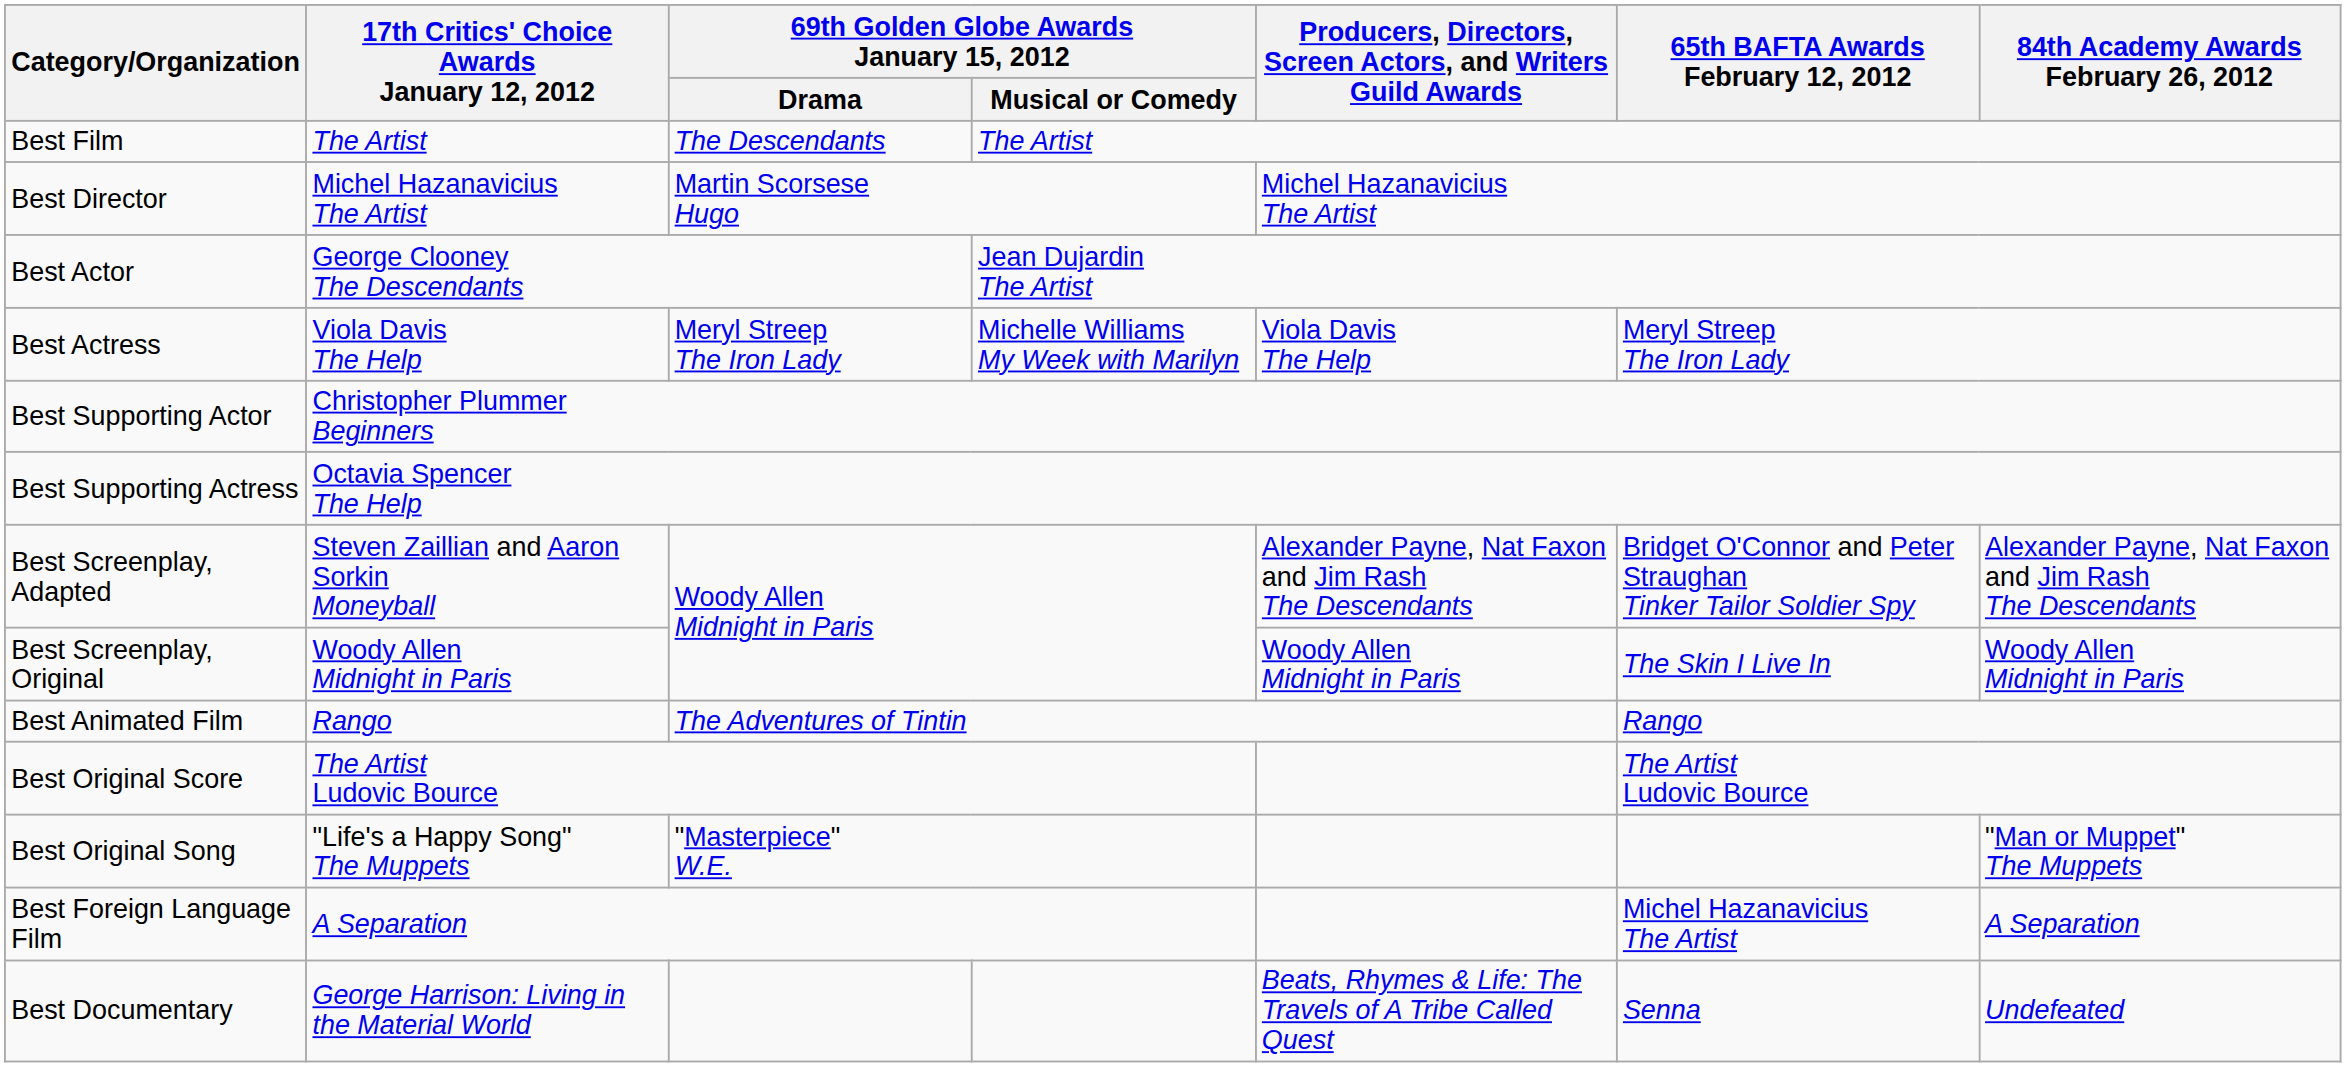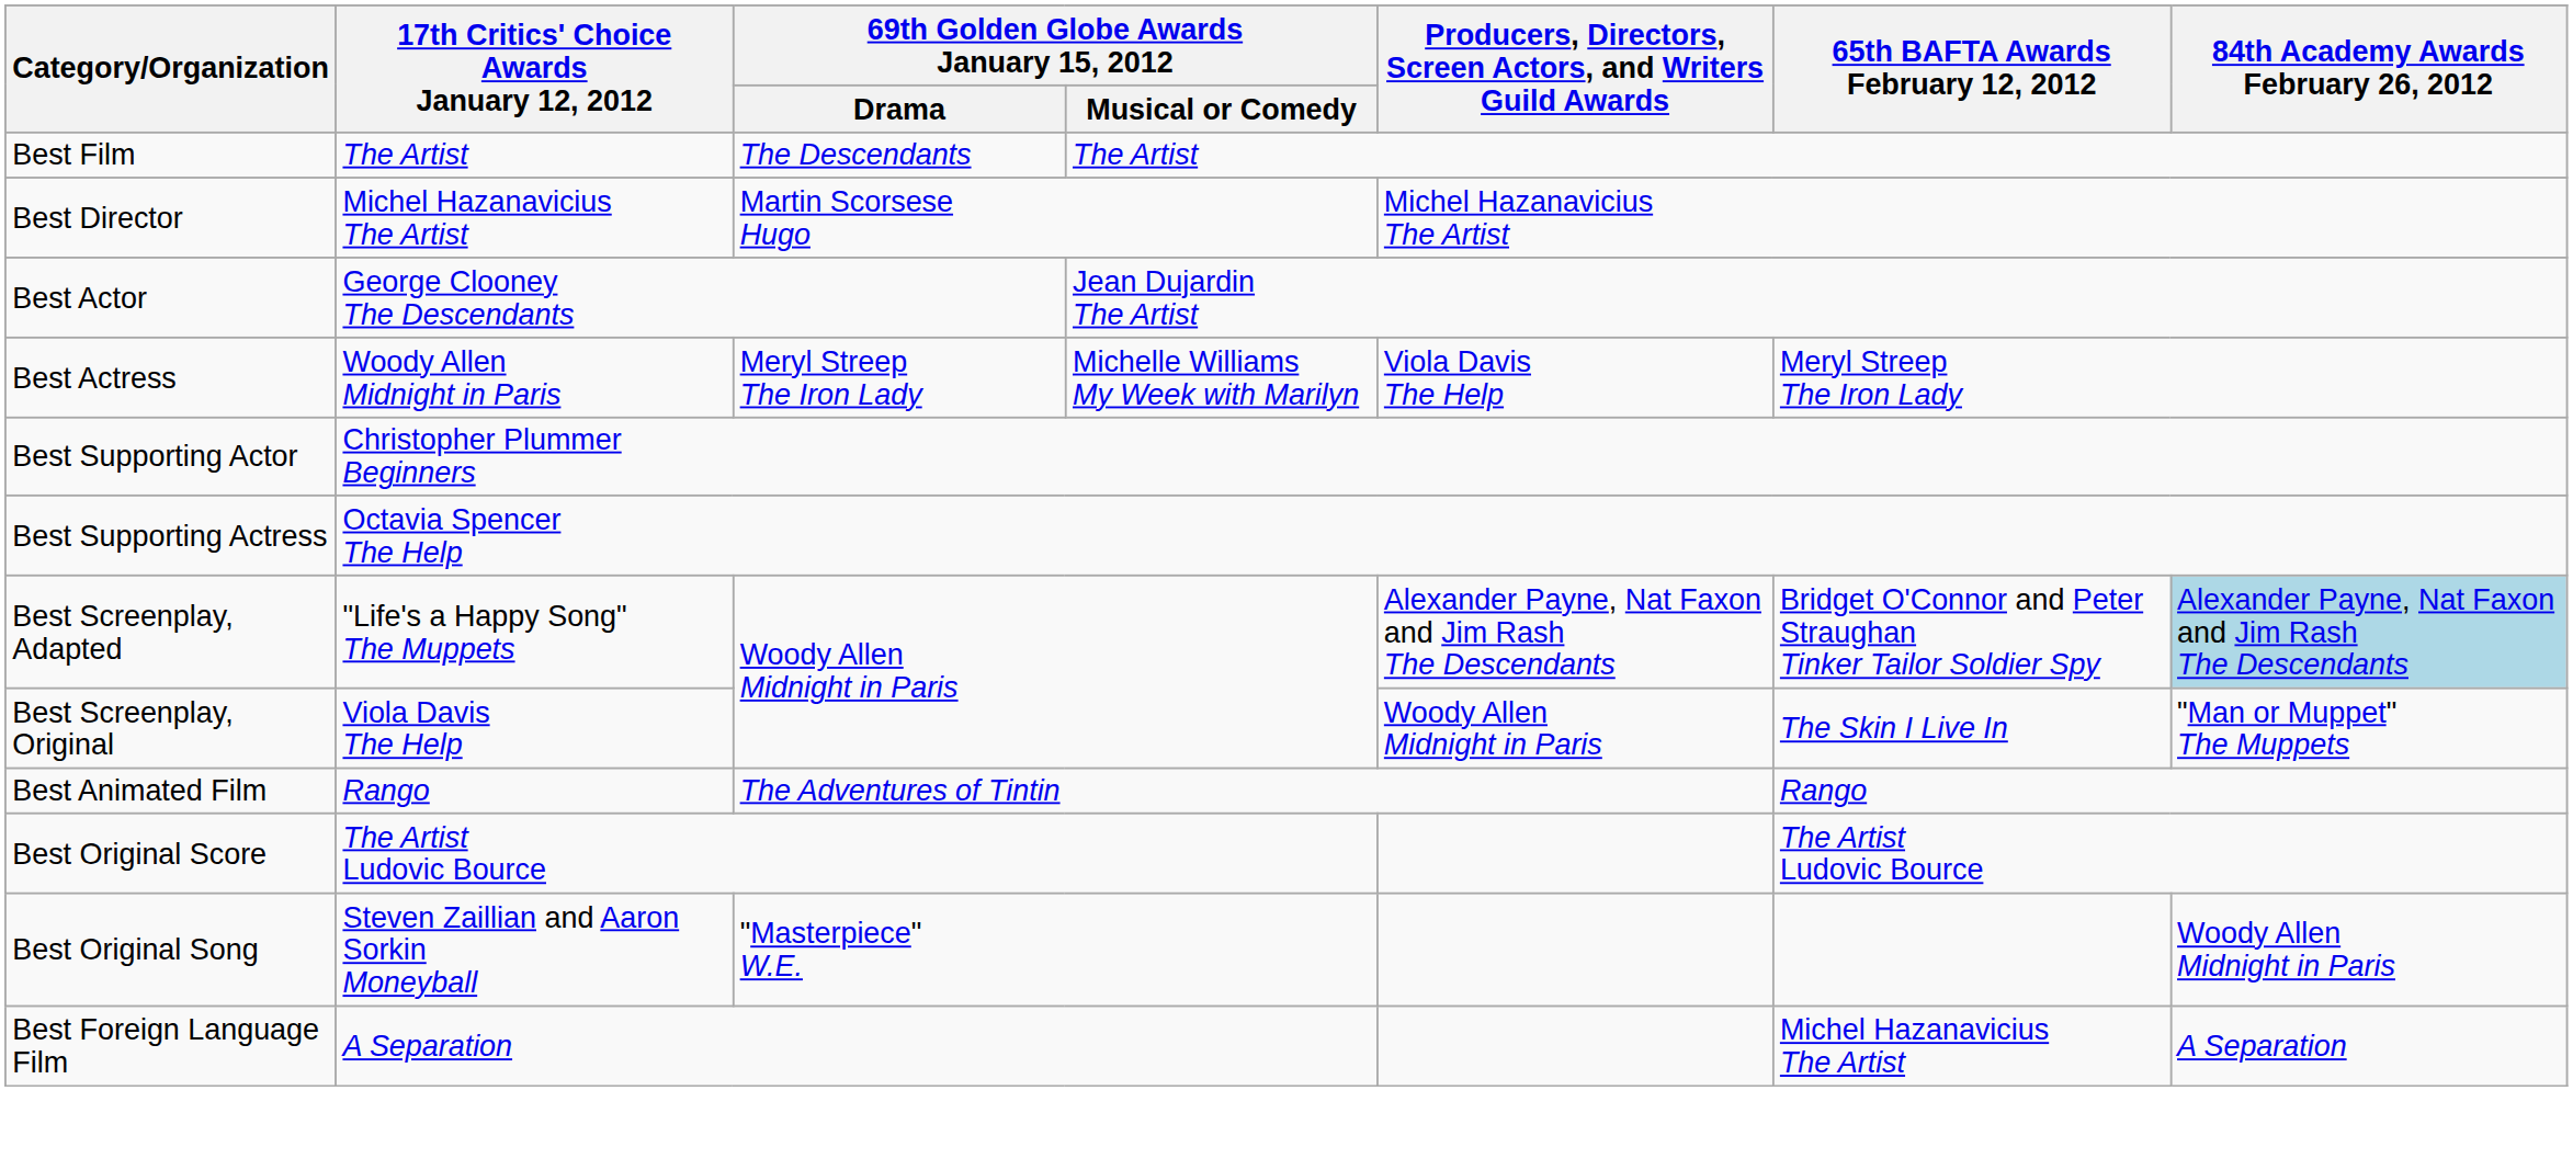 <table class="wikitable" style="font-size: 90%;">
 <tr>
 <th rowspan="2" style="width:20px;">Category/Organization</th>
 <th rowspan="2" style="width:250px;"><a href='#'>17th Critics' Choice Awards</a><br>January 12, 2012</th>
 <th colspan="2" style="width:250px;"><a href='#'>69th Golden Globe Awards</a><br>January 15, 2012</th>
 <th rowspan="2" style="width:250px;"><a href='#'>Producers</a>, <a href='#'>Directors</a>, <a href='#'>Screen Actors</a>, and <a href='#'>Writers Guild Awards</a></th>
 <th rowspan="2" style="width:250px;"><a href='#'>65th BAFTA Awards</a><br>February 12, 2012</th>
 <th rowspan="2" style="width:250px;"><a href='#'>84th Academy Awards</a><br>February 26, 2012</th>
 </tr>
 <tr>
 <th width=200>Drama</th>
 <th style="width:200px;">Musical or Comedy</th>
 </tr>
 <tr>
 <td>Best Film</td>
 <td><em><a href='#'>The Artist</a></em></td>
 <td><em><a href='#'>The Descendants</a></em></td>
 <td colspan="4"><em><a href='#'>The Artist</a></em></td>
 </tr>
 <tr>
 <td>Best Director</td>
 <td><a href='#'>Michel Hazanavicius</a><br><em><a href='#'>The Artist</a></em></td>
 <td colspan="2"><a href='#'>Martin Scorsese</a><br><em><a href='#'>Hugo</a></em></td>
 <td colspan="3"><a href='#'>Michel Hazanavicius</a><br><em><a href='#'>The Artist</a></em></td>
 </tr>
 <tr>
 <td>Best Actor</td>
 <td colspan="2"><a href='#'>George Clooney</a><br><em><a href='#'>The Descendants</a></em></td>
 <td colspan="4"><a href='#'>Jean Dujardin</a><br><em><a href='#'>The Artist</a></em></td>
 </tr>
 <tr>
 <td>Best Actress</td>
-<td><a href='#'>Viola Davis</a><br><em><a href='#'>The Help</a></em></td>
+<td><a href='#'>Woody Allen</a><br><em><a href='#'>Midnight in Paris</a></em></td>
 <td><a href='#'>Meryl Streep</a><br><em><a href='#'>The Iron Lady</a></em></td>
 <td><a href='#'>Michelle Williams</a><br><em><a href='#'>My Week with Marilyn</a></em></td>
 <td><a href='#'>Viola Davis</a><br><em><a href='#'>The Help</a></em></td>
 <td colspan="2"><a href='#'>Meryl Streep</a><br><em><a href='#'>The Iron Lady</a></em></td>
 </tr>
 <tr>
 <td>Best Supporting Actor</td>
 <td colspan="6"><a href='#'>Christopher Plummer</a><br><em><a href='#'>Beginners</a></em></td>
 </tr>
 <tr>
 <td>Best Supporting Actress</td>
 <td colspan="6"><a href='#'>Octavia Spencer</a><br><em><a href='#'>The Help</a></em></td>
 </tr>
 <tr>
 <td>Best Screenplay, Adapted</td>
-<td><a href='#'>Steven Zaillian</a> and <a href='#'>Aaron Sorkin</a><br><em><a href='#'>Moneyball</a></em></td>
+<td>"Life's a Happy Song"<br><em><a href='#'>The Muppets</a></em></td>
 <td rowspan="2" colspan="2"><a href='#'>Woody Allen</a><br><em><a href='#'>Midnight in Paris</a></em></td>
 <td><a href='#'>Alexander Payne</a>, <a href='#'>Nat Faxon</a> and <a href='#'>Jim Rash</a><br><em><a href='#'>The Descendants</a></em></td>
 <td><a href='#'>Bridget O'Connor</a> and <a href='#'>Peter Straughan</a><br><em><a href='#'>Tinker Tailor Soldier Spy</a></em></td>
-<td><a href='#'>Alexander Payne</a>, <a href='#'>Nat Faxon</a> and <a href='#'>Jim Rash</a><br><em><a href='#'>The Descendants</a></em></td>
+<td style="background: lightblue;"><a href='#'>Alexander Payne</a>, <a href='#'>Nat Faxon</a> and <a href='#'>Jim Rash</a><br><em><a href='#'>The Descendants</a></em></td>
 </tr>
 <tr>
 <td>Best Screenplay, Original</td>
-<td><a href='#'>Woody Allen</a><br><em><a href='#'>Midnight in Paris</a></em></td>
+<td><a href='#'>Viola Davis</a><br><em><a href='#'>The Help</a></em></td>
 <td><a href='#'>Woody Allen</a><br><em><a href='#'>Midnight in Paris</a></em></td>
 <td><em><a href='#'>The Skin I Live In</a></em></td>
-<td><a href='#'>Woody Allen</a><br><em><a href='#'>Midnight in Paris</a></em></td>
+<td>"<a href='#'>Man or Muppet</a>"<br><em><a href='#'>The Muppets</a></em></td>
 </tr>
 <tr>
 <td>Best Animated Film</td>
 <td><em><a href='#'>Rango</a></em></td>
 <td colspan="3"><em><a href='#'>The Adventures of Tintin</a></em></td>
 <td colspan="2"><em><a href='#'>Rango</a></em></td>
 </tr>
 <tr>
 <td>Best Original Score</td>
 <td colspan="3"><em><a href='#'>The Artist</a></em><br><a href='#'>Ludovic Bource</a></td>
 <td></td>
 <td colspan="2"><em><a href='#'>The Artist</a></em><br><a href='#'>Ludovic Bource</a></td>
 </tr>
 <tr>
 <td>Best Original Song</td>
-<td>"Life's a Happy Song"<br><em><a href='#'>The Muppets</a></em></td>
+<td><a href='#'>Steven Zaillian</a> and <a href='#'>Aaron Sorkin</a><br><em><a href='#'>Moneyball</a></em></td>
 <td colspan="2">"<a href='#'>Masterpiece</a>"<br><em><a href='#'>W.E.</a></em></td>
 <td></td>
 <td></td>
-<td>"<a href='#'>Man or Muppet</a>"<br><em><a href='#'>The Muppets</a></em></td>
+<td><a href='#'>Woody Allen</a><br><em><a href='#'>Midnight in Paris</a></em></td>
 </tr>
 <tr>
 <td>Best Foreign Language Film</td>
 <td colspan="3"><em><a href='#'>A Separation</a></em></td>
 <td></td>
 <td><a href='#'>Michel Hazanavicius</a><br><em><a href='#'>The Artist</a></em></td>
 <td><em><a href='#'>A Separation</a></em></td>
 </tr>
-<tr>
-<td>Best Documentary</td>
-<td><em><a href='#'>George Harrison: Living in the Material World</a></em></td>
-<td></td>
-<td></td>
-<td><em><a href='#'>Beats, Rhymes & Life: The Travels of A Tribe Called Quest</a></em></td>
-<td><em><a href='#'>Senna</a></em></td>
-<td><em><a href='#'>Undefeated</a></em></td>
-</tr>
 </table>
